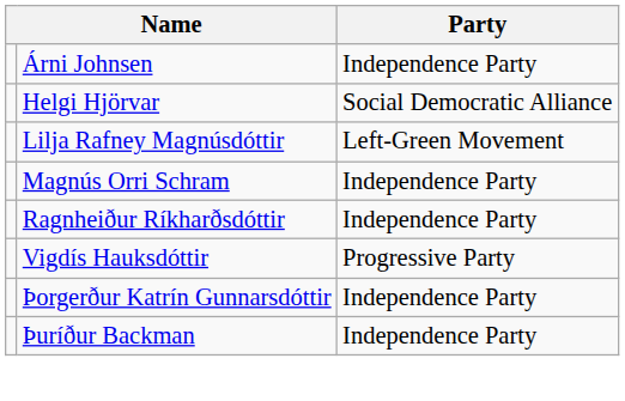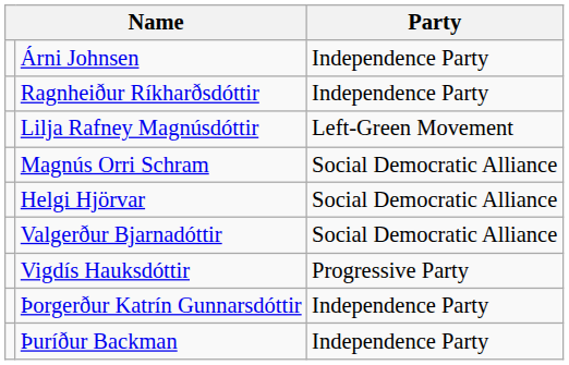 <table class="sortable wikitable">
 <tr>
 <th colspan="2">Name</th>
 <th>Party</th>
 </tr>
 <tr>
 <td></td>
 <td><a href='#'>Árni Johnsen</a></td>
 <td>Independence Party</td>
 </tr>
 <tr>
 <td></td>
-<td><a href='#'>Helgi Hjörvar</a></td>
-<td>Social Democratic Alliance</td>
+<td><a href='#'>Ragnheiður Ríkharðsdóttir</a></td>
+<td>Independence Party</td>
 </tr>
 <tr>
 <td></td>
 <td><a href='#'>Lilja Rafney Magnúsdóttir</a></td>
 <td>Left-Green Movement</td>
 </tr>
 <tr>
 <td></td>
 <td><a href='#'>Magnús Orri Schram</a></td>
-<td>Independence Party</td>
+<td>Social Democratic Alliance</td>
 </tr>
 <tr>
 <td></td>
-<td><a href='#'>Ragnheiður Ríkharðsdóttir</a></td>
-<td>Independence Party</td>
+<td><a href='#'>Helgi Hjörvar</a></td>
+<td>Social Democratic Alliance</td>
+</tr>
+<tr>
+<td></td>
+<td><a href='#'>Valgerður Bjarnadóttir</a></td>
+<td>Social Democratic Alliance</td>
 </tr>
 <tr>
 <td></td>
 <td><a href='#'>Vigdís Hauksdóttir</a></td>
 <td>Progressive Party</td>
 </tr>
 <tr>
 <td></td>
 <td><a href='#'>Þorgerður Katrín Gunnarsdóttir</a></td>
 <td>Independence Party</td>
 </tr>
 <tr>
 <td></td>
 <td><a href='#'>Þuríður Backman</a></td>
 <td>Independence Party</td>
 </tr>
 </table>
